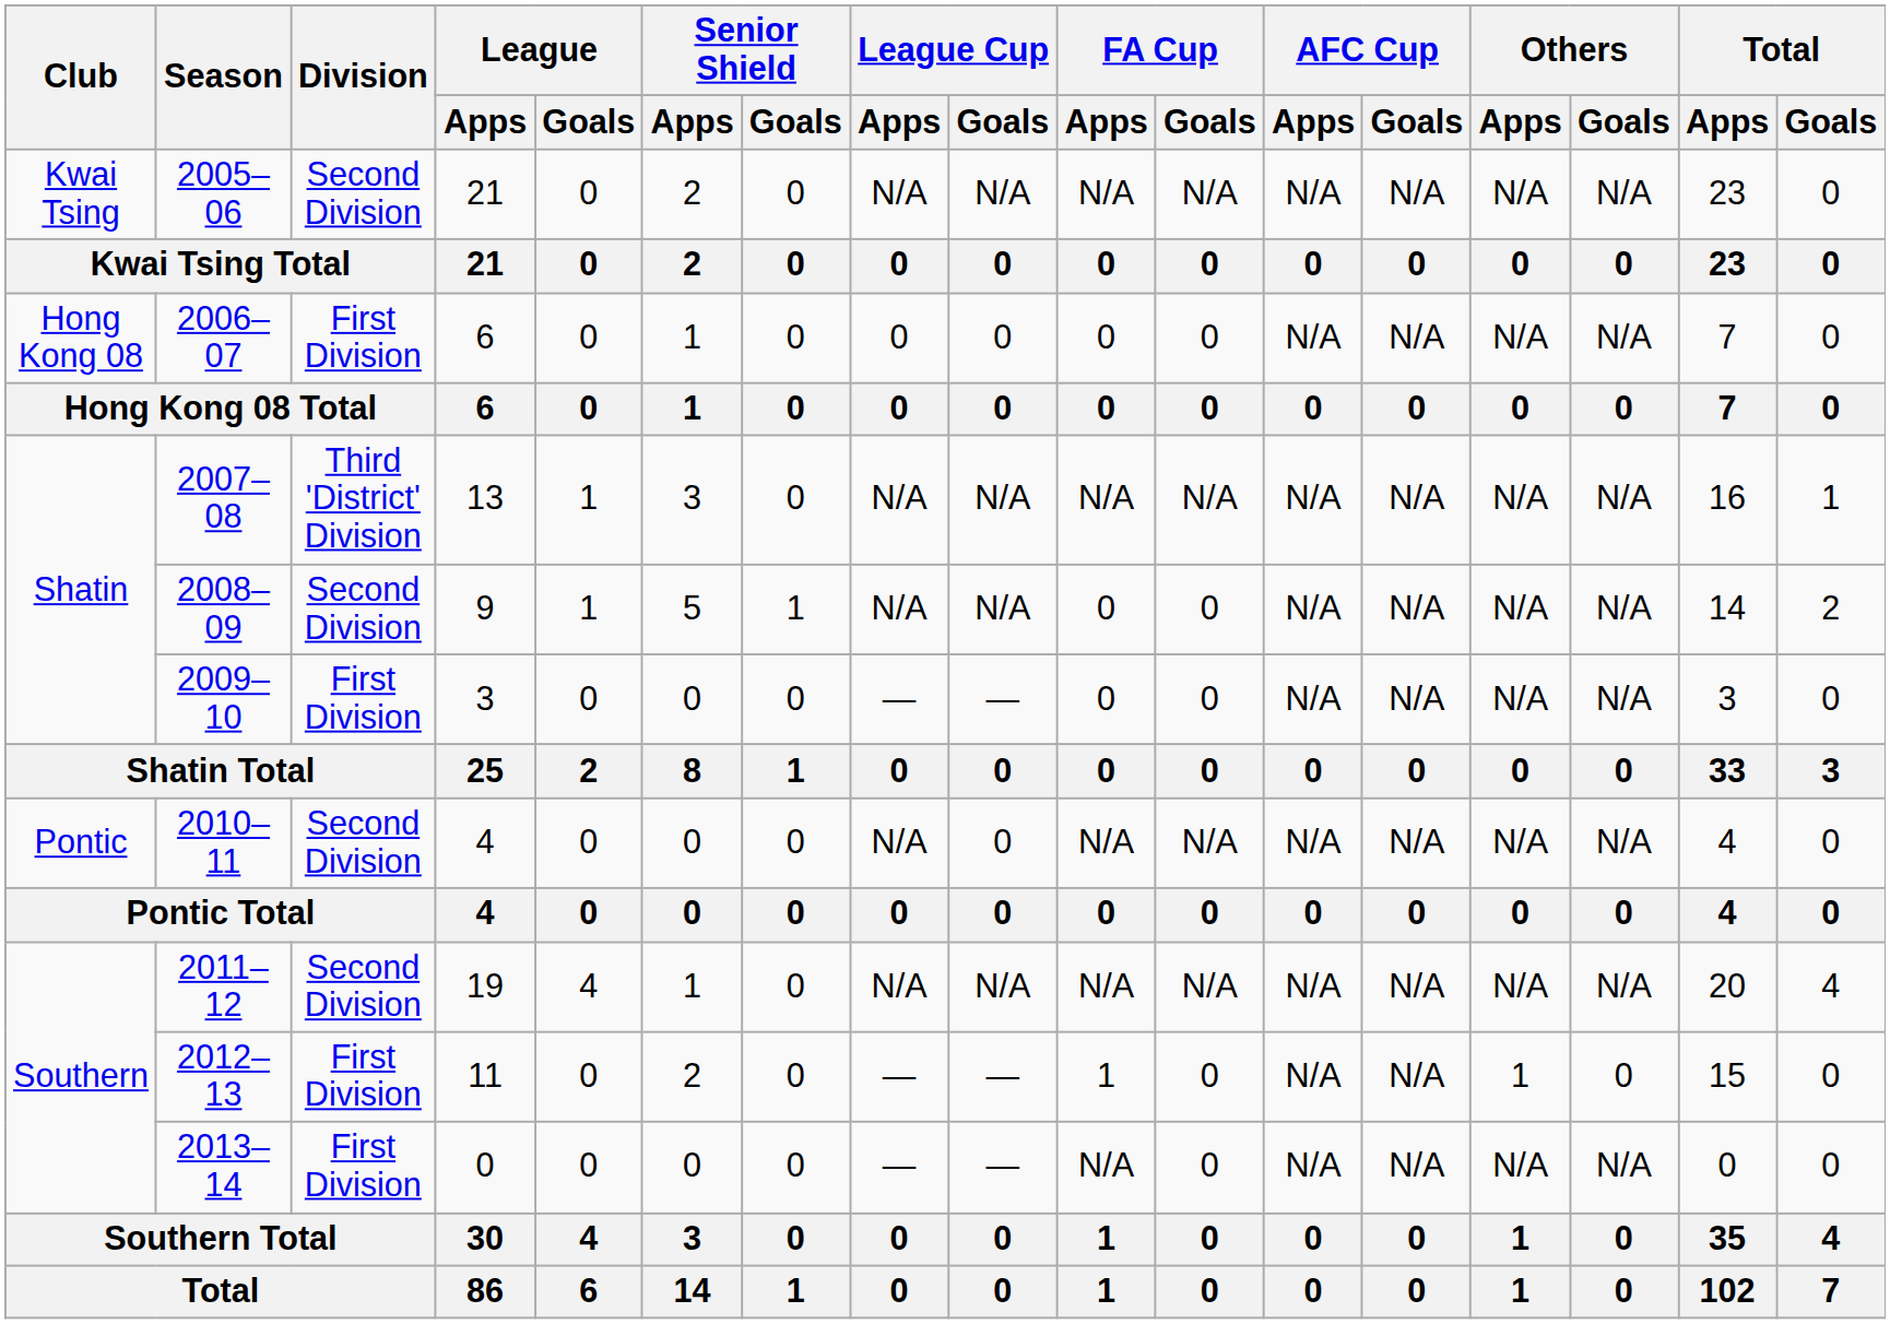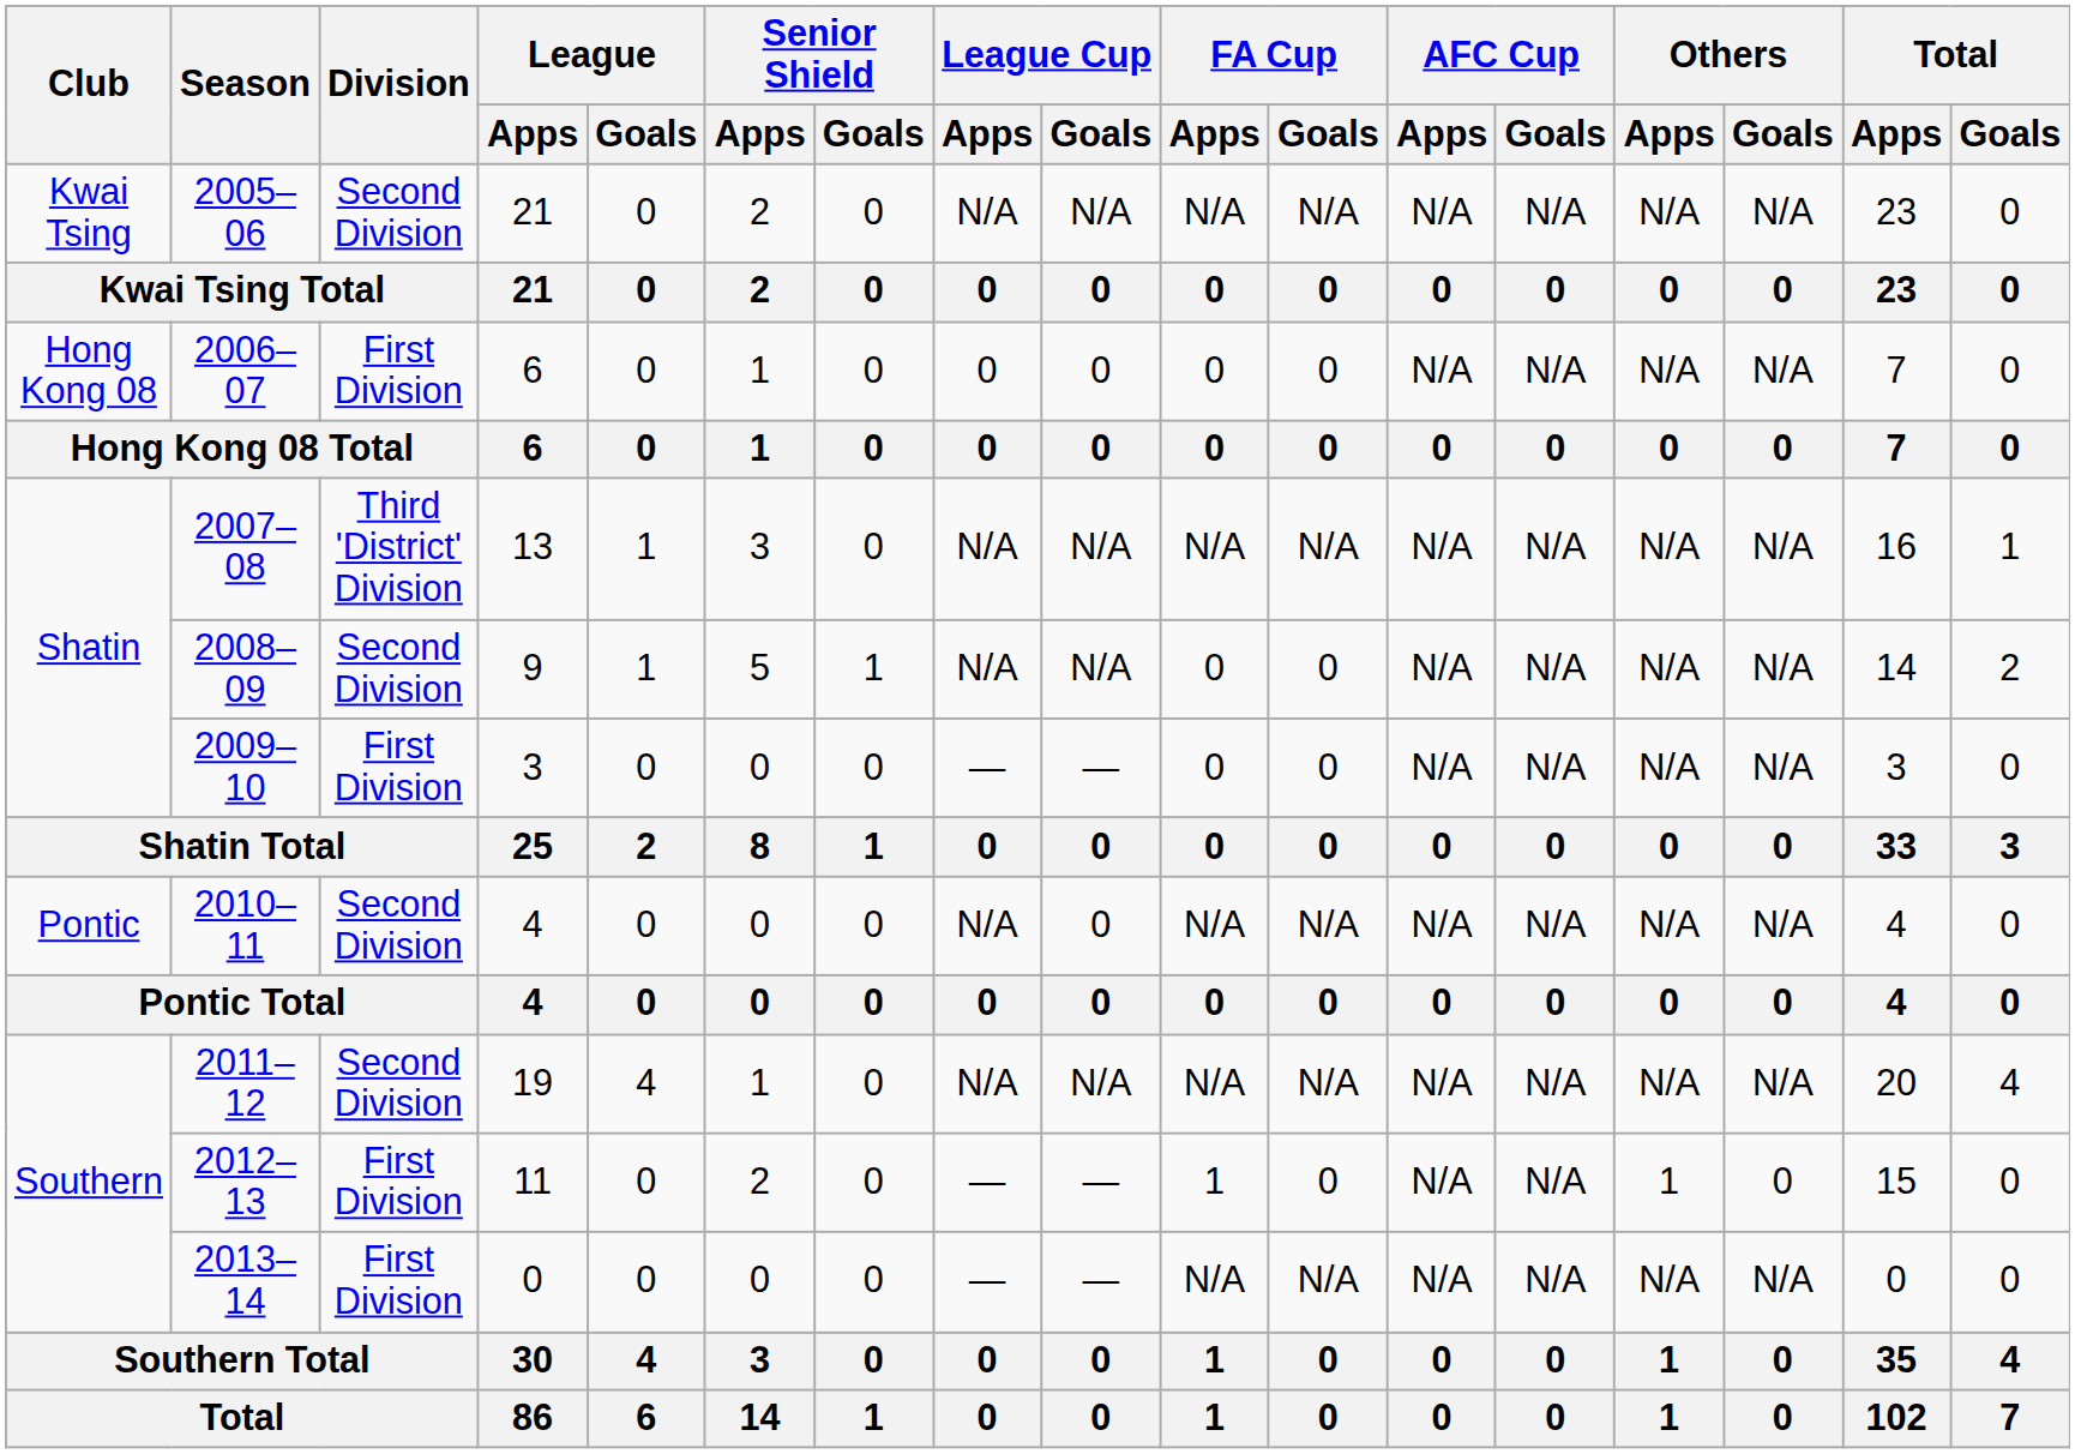 <table class="wikitable" style="text-align: center;">
 <tr>
 <th rowspan="2">Club</th>
 <th rowspan="2">Season</th>
 <th rowspan="2">Division</th>
 <th colspan="2">League</th>
 <th colspan="2"><a href='#'>Senior Shield</a></th>
 <th colspan="2"><a href='#'>League Cup</a></th>
 <th colspan="2"><a href='#'>FA Cup</a></th>
 <th colspan="2"><a href='#'>AFC Cup</a></th>
 <th colspan="2">Others</th>
 <th colspan="2">Total</th>
 </tr>
 <tr>
 <th>Apps</th>
 <th>Goals</th>
 <th>Apps</th>
 <th>Goals</th>
 <th>Apps</th>
 <th>Goals</th>
 <th>Apps</th>
 <th>Goals</th>
 <th>Apps</th>
 <th>Goals</th>
 <th>Apps</th>
 <th>Goals</th>
 <th>Apps</th>
 <th>Goals</th>
 </tr>
 <tr>
 <td rowspan="1" valign="center"><a href='#'>Kwai Tsing</a></td>
 <td><a href='#'>2005–06</a></td>
 <td><a href='#'>Second Division</a></td>
 <td>21</td>
 <td>0</td>
 <td>2</td>
 <td>0</td>
 <td>N/A</td>
 <td>N/A</td>
 <td>N/A</td>
 <td>N/A</td>
 <td>N/A</td>
 <td>N/A</td>
 <td>N/A</td>
 <td>N/A</td>
 <td>23</td>
 <td>0</td>
 </tr>
 <tr>
 <th colspan="3">Kwai Tsing Total</th>
 <th>21</th>
 <th>0</th>
 <th>2</th>
 <th>0</th>
 <th>0</th>
 <th>0</th>
 <th>0</th>
 <th>0</th>
 <th>0</th>
 <th>0</th>
 <th>0</th>
 <th>0</th>
 <th>23</th>
 <th>0</th>
 </tr>
 <tr>
 <td rowspan="1" valign="center"><a href='#'>Hong Kong 08</a></td>
 <td><a href='#'>2006–07</a></td>
 <td><a href='#'>First Division</a></td>
 <td>6</td>
 <td>0</td>
 <td>1</td>
 <td>0</td>
 <td>0</td>
 <td>0</td>
 <td>0</td>
 <td>0</td>
 <td>N/A</td>
 <td>N/A</td>
 <td>N/A</td>
 <td>N/A</td>
 <td>7</td>
 <td>0</td>
 </tr>
 <tr>
 <th colspan="3">Hong Kong 08 Total</th>
 <th>6</th>
 <th>0</th>
 <th>1</th>
 <th>0</th>
 <th>0</th>
 <th>0</th>
 <th>0</th>
 <th>0</th>
 <th>0</th>
 <th>0</th>
 <th>0</th>
 <th>0</th>
 <th>7</th>
 <th>0</th>
 </tr>
 <tr>
 <td rowspan="3" valign="center"><a href='#'>Shatin</a></td>
 <td><a href='#'>2007–08</a></td>
 <td><a href='#'>Third 'District' Division</a></td>
 <td>13</td>
 <td>1</td>
 <td>3</td>
 <td>0</td>
 <td>N/A</td>
 <td>N/A</td>
 <td>N/A</td>
 <td>N/A</td>
 <td>N/A</td>
 <td>N/A</td>
 <td>N/A</td>
 <td>N/A</td>
 <td>16</td>
 <td>1</td>
 </tr>
 <tr>
 <td><a href='#'>2008–09</a></td>
 <td><a href='#'>Second Division</a></td>
 <td>9</td>
 <td>1</td>
 <td>5</td>
 <td>1</td>
 <td>N/A</td>
 <td>N/A</td>
 <td>0</td>
 <td>0</td>
 <td>N/A</td>
 <td>N/A</td>
 <td>N/A</td>
 <td>N/A</td>
 <td>14</td>
 <td>2</td>
 </tr>
 <tr>
 <td><a href='#'>2009–10</a></td>
 <td><a href='#'>First Division</a></td>
 <td>3</td>
 <td>0</td>
 <td>0</td>
 <td>0</td>
 <td>—</td>
 <td>—</td>
 <td>0</td>
 <td>0</td>
 <td>N/A</td>
 <td>N/A</td>
 <td>N/A</td>
 <td>N/A</td>
 <td>3</td>
 <td>0</td>
 </tr>
 <tr>
 <th colspan="3">Shatin Total</th>
 <th>25</th>
 <th>2</th>
 <th>8</th>
 <th>1</th>
 <th>0</th>
 <th>0</th>
 <th>0</th>
 <th>0</th>
 <th>0</th>
 <th>0</th>
 <th>0</th>
 <th>0</th>
 <th>33</th>
 <th>3</th>
 </tr>
 <tr>
 <td rowspan="1" valign="center"><a href='#'>Pontic</a></td>
 <td><a href='#'>2010–11</a></td>
 <td><a href='#'>Second Division</a></td>
 <td>4</td>
 <td>0</td>
 <td>0</td>
 <td>0</td>
 <td>N/A</td>
 <td>0</td>
 <td>N/A</td>
 <td>N/A</td>
 <td>N/A</td>
 <td>N/A</td>
 <td>N/A</td>
 <td>N/A</td>
 <td>4</td>
 <td>0</td>
 </tr>
 <tr>
 <th colspan="3">Pontic Total</th>
 <th>4</th>
 <th>0</th>
 <th>0</th>
 <th>0</th>
 <th>0</th>
 <th>0</th>
 <th>0</th>
 <th>0</th>
 <th>0</th>
 <th>0</th>
 <th>0</th>
 <th>0</th>
 <th>4</th>
 <th>0</th>
 </tr>
 <tr>
 <td rowspan="3" valign="center"><a href='#'>Southern</a></td>
 <td><a href='#'>2011–12</a></td>
 <td><a href='#'>Second Division</a></td>
 <td>19</td>
 <td>4</td>
 <td>1</td>
 <td>0</td>
 <td>N/A</td>
 <td>N/A</td>
 <td>N/A</td>
 <td>N/A</td>
 <td>N/A</td>
 <td>N/A</td>
 <td>N/A</td>
 <td>N/A</td>
 <td>20</td>
 <td>4</td>
 </tr>
 <tr>
 <td><a href='#'>2012–13</a></td>
 <td><a href='#'>First Division</a></td>
 <td>11</td>
 <td>0</td>
 <td>2</td>
 <td>0</td>
 <td>—</td>
 <td>—</td>
 <td>1</td>
 <td>0</td>
 <td>N/A</td>
 <td>N/A</td>
 <td>1</td>
 <td>0</td>
 <td>15</td>
 <td>0</td>
 </tr>
 <tr>
 <td><a href='#'>2013–14</a></td>
 <td><a href='#'>First Division</a></td>
 <td>0</td>
 <td>0</td>
 <td>0</td>
 <td>0</td>
 <td>—</td>
 <td>—</td>
 <td>N/A</td>
-<td>0</td>
+<td>N/A</td>
 <td>N/A</td>
 <td>N/A</td>
 <td>N/A</td>
 <td>N/A</td>
 <td>0</td>
 <td>0</td>
 </tr>
 <tr>
 <th colspan="3">Southern Total</th>
 <th>30</th>
 <th>4</th>
 <th>3</th>
 <th>0</th>
 <th>0</th>
 <th>0</th>
 <th>1</th>
 <th>0</th>
 <th>0</th>
 <th>0</th>
 <th>1</th>
 <th>0</th>
 <th>35</th>
 <th>4</th>
 </tr>
 <tr>
 <th colspan="3">Total</th>
 <th>86</th>
 <th>6</th>
 <th>14</th>
 <th>1</th>
 <th>0</th>
 <th>0</th>
 <th>1</th>
 <th>0</th>
 <th>0</th>
 <th>0</th>
 <th>1</th>
 <th>0</th>
 <th>102</th>
 <th>7</th>
 </tr>
 </table>
